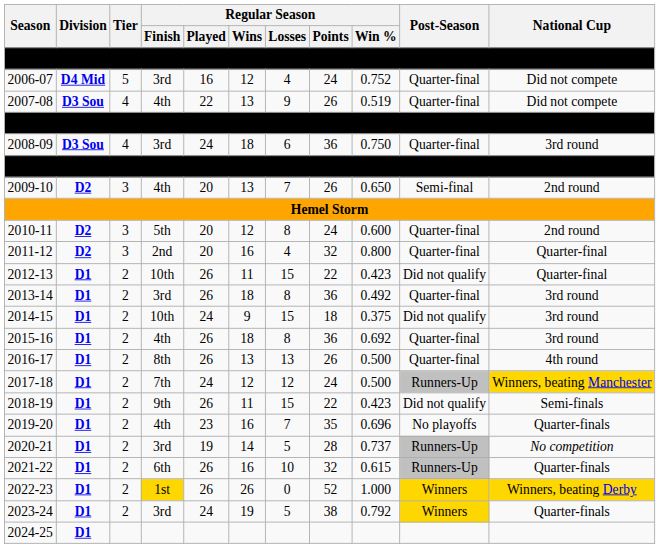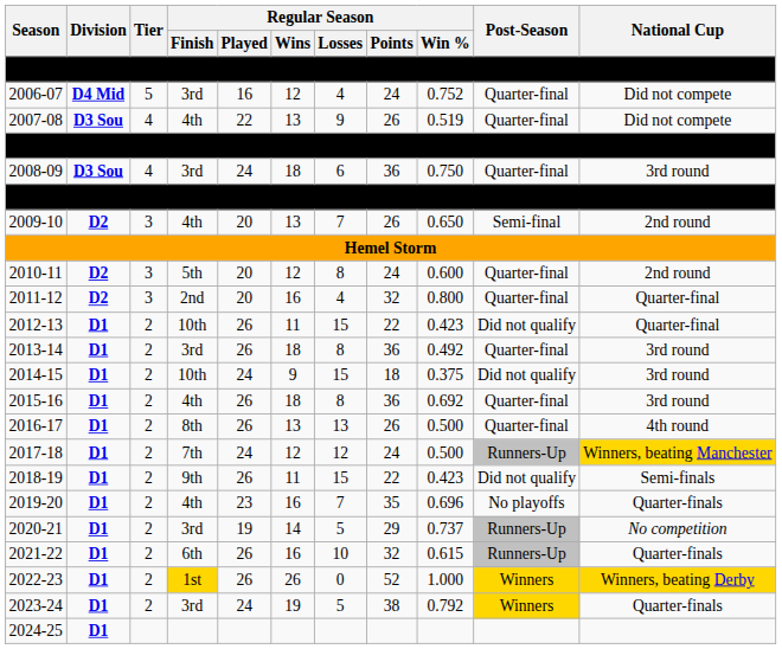 <table class="wikitable" style="font-size:100%;">
 <tr bgcolor="#efefef">
 <th rowspan="2">Season</th>
 <th rowspan="2">Division</th>
 <th rowspan="2">Tier</th>
 <th colspan="6">Regular Season</th>
 <th rowspan="2">Post-Season</th>
 <th rowspan="2">National Cup</th>
 </tr>
 <tr>
 <th>Finish</th>
 <th>Played</th>
 <th>Wins</th>
 <th>Losses</th>
 <th>Points</th>
 <th>Win %</th>
 </tr>
 <tr>
 <td colspan="13" align=center bgcolor="black"><span><strong>West Herts Warriors II</strong></span></td>
 </tr>
 <tr>
 <td style="text-align:center;">2006-07</td>
 <td style="text-align:center;"><strong><a href='#'>D4 Mid</a></strong></td>
 <td style="text-align:center;">5</td>
 <td style="text-align:center;">3rd</td>
 <td style="text-align:center;">16</td>
 <td style="text-align:center;">12</td>
 <td style="text-align:center;">4</td>
 <td style="text-align:center;">24</td>
 <td style="text-align:center;">0.752</td>
 <td style="text-align:center;">Quarter-final</td>
 <td style="text-align:center;">Did not compete</td>
 </tr>
 <tr>
 <td style="text-align:center;">2007-08</td>
 <td style="text-align:center;"><strong><a href='#'>D3 Sou</a></strong></td>
 <td style="text-align:center;">4</td>
 <td style="text-align:center;">4th</td>
 <td style="text-align:center;">22</td>
 <td style="text-align:center;">13</td>
 <td style="text-align:center;">9</td>
 <td style="text-align:center;">26</td>
 <td style="text-align:center;">0.519</td>
 <td style="text-align:center;">Quarter-final</td>
 <td style="text-align:center;">Did not compete</td>
 </tr>
 <tr>
 <td colspan="13" align=center bgcolor="black"><span><strong>Watford Storm</strong></span></td>
 </tr>
 <tr>
 <td style="text-align:center;">2008-09</td>
 <td style="text-align:center;"><strong><a href='#'>D3 Sou</a></strong></td>
 <td style="text-align:center;">4</td>
 <td style="text-align:center;">3rd</td>
 <td style="text-align:center;">24</td>
 <td style="text-align:center;">18</td>
 <td style="text-align:center;">6</td>
 <td style="text-align:center;">36</td>
 <td style="text-align:center;">0.750</td>
 <td style="text-align:center;">Quarter-final</td>
 <td style="text-align:center;">3rd round</td>
 </tr>
 <tr>
 <td colspan="13" align=center bgcolor="black"><span><strong>Edmonton Storm</strong></span></td>
 </tr>
 <tr>
 <td style="text-align:center;">2009-10</td>
 <td style="text-align:center;"><strong><a href='#'>D2</a></strong></td>
 <td style="text-align:center;">3</td>
 <td style="text-align:center;">4th</td>
 <td style="text-align:center;">20</td>
 <td style="text-align:center;">13</td>
 <td style="text-align:center;">7</td>
 <td style="text-align:center;">26</td>
 <td style="text-align:center;">0.650</td>
 <td style="text-align:center;">Semi-final</td>
 <td style="text-align:center;">2nd round</td>
 </tr>
 <tr>
 <td colspan="13" align=center bgcolor="orange"><span><strong>Hemel Storm</strong></span></td>
 </tr>
 <tr>
 <td style="text-align:center;">2010-11</td>
 <td style="text-align:center;"><strong><a href='#'>D2</a></strong></td>
 <td style="text-align:center;">3</td>
 <td style="text-align:center;">5th</td>
 <td style="text-align:center;">20</td>
 <td style="text-align:center;">12</td>
 <td style="text-align:center;">8</td>
 <td style="text-align:center;">24</td>
 <td style="text-align:center;">0.600</td>
 <td style="text-align:center;">Quarter-final</td>
 <td style="text-align:center;">2nd round</td>
 </tr>
 <tr>
 <td style="text-align:center;">2011-12</td>
 <td style="text-align:center;"><strong><a href='#'>D2</a></strong></td>
 <td style="text-align:center;">3</td>
 <td style="text-align:center;">2nd</td>
 <td style="text-align:center;">20</td>
 <td style="text-align:center;">16</td>
 <td style="text-align:center;">4</td>
 <td style="text-align:center;">32</td>
 <td style="text-align:center;">0.800</td>
 <td style="text-align:center;">Quarter-final</td>
 <td style="text-align:center;">Quarter-final</td>
 </tr>
 <tr>
 <td style="text-align:center;">2012-13</td>
 <td style="text-align:center;"><strong><a href='#'>D1</a></strong></td>
 <td style="text-align:center;">2</td>
 <td style="text-align:center;">10th</td>
 <td style="text-align:center;">26</td>
 <td style="text-align:center;">11</td>
 <td style="text-align:center;">15</td>
 <td style="text-align:center;">22</td>
 <td style="text-align:center;">0.423</td>
 <td style="text-align:center;">Did not qualify</td>
 <td style="text-align:center;">Quarter-final</td>
 </tr>
 <tr>
 <td style="text-align:center;">2013-14</td>
 <td style="text-align:center;"><strong><a href='#'>D1</a></strong></td>
 <td style="text-align:center;">2</td>
 <td style="text-align:center;">3rd</td>
 <td style="text-align:center;">26</td>
 <td style="text-align:center;">18</td>
 <td style="text-align:center;">8</td>
 <td style="text-align:center;">36</td>
 <td style="text-align:center;">0.492</td>
 <td style="text-align:center;">Quarter-final</td>
 <td style="text-align:center;">3rd round</td>
 </tr>
 <tr>
 <td style="text-align:center;">2014-15</td>
 <td style="text-align:center;"><strong><a href='#'>D1</a></strong></td>
 <td style="text-align:center;">2</td>
 <td style="text-align:center;">10th</td>
 <td style="text-align:center;">24</td>
 <td style="text-align:center;">9</td>
 <td style="text-align:center;">15</td>
 <td style="text-align:center;">18</td>
 <td style="text-align:center;">0.375</td>
 <td style="text-align:center;">Did not qualify</td>
 <td style="text-align:center;">3rd round</td>
 </tr>
 <tr>
 <td style="text-align:center;">2015-16</td>
 <td style="text-align:center;"><strong><a href='#'>D1</a></strong></td>
 <td style="text-align:center;">2</td>
 <td style="text-align:center;">4th</td>
 <td style="text-align:center;">26</td>
 <td style="text-align:center;">18</td>
 <td style="text-align:center;">8</td>
 <td style="text-align:center;">36</td>
 <td style="text-align:center;">0.692</td>
 <td style="text-align:center;">Quarter-final</td>
 <td style="text-align:center;">3rd round</td>
 </tr>
 <tr>
 <td style="text-align:center;">2016-17</td>
 <td style="text-align:center;"><strong><a href='#'>D1</a></strong></td>
 <td style="text-align:center;">2</td>
 <td style="text-align:center;">8th</td>
 <td style="text-align:center;">26</td>
 <td style="text-align:center;">13</td>
 <td style="text-align:center;">13</td>
 <td style="text-align:center;">26</td>
 <td style="text-align:center;">0.500</td>
 <td style="text-align:center;">Quarter-final</td>
 <td style="text-align:center;">4th round</td>
 </tr>
 <tr>
 <td style="text-align:center;">2017-18</td>
 <td style="text-align:center;"><strong><a href='#'>D1</a></strong></td>
 <td style="text-align:center;">2</td>
 <td style="text-align:center;">7th</td>
 <td style="text-align:center;">24</td>
 <td style="text-align:center;">12</td>
 <td style="text-align:center;">12</td>
 <td style="text-align:center;">24</td>
 <td style="text-align:center;">0.500</td>
 <td style="text-align:center;"bgcolor=silver>Runners-Up</td>
 <td style="text-align:center;"bgcolor=gold>Winners, beating <a href='#'>Manchester</a></td>
 </tr>
 <tr>
 <td style="text-align:center;">2018-19</td>
 <td style="text-align:center;"><strong><a href='#'>D1</a></strong></td>
 <td style="text-align:center;">2</td>
 <td style="text-align:center;">9th</td>
 <td style="text-align:center;">26</td>
 <td style="text-align:center;">11</td>
 <td style="text-align:center;">15</td>
 <td style="text-align:center;">22</td>
 <td style="text-align:center;">0.423</td>
 <td style="text-align:center;">Did not qualify</td>
 <td style="text-align:center;">Semi-finals</td>
 </tr>
 <tr>
 <td style="text-align:center;">2019-20</td>
 <td style="text-align:center;"><strong><a href='#'>D1</a></strong></td>
 <td style="text-align:center;">2</td>
 <td style="text-align:center;">4th</td>
 <td style="text-align:center;">23</td>
 <td style="text-align:center;">16</td>
 <td style="text-align:center;">7</td>
 <td style="text-align:center;">35</td>
 <td style="text-align:center;">0.696</td>
 <td style="text-align:center;">No playoffs</td>
 <td style="text-align:center;">Quarter-finals</td>
 </tr>
 <tr>
 <td style="text-align:center;">2020-21</td>
 <td style="text-align:center;"><strong><a href='#'>D1</a></strong></td>
 <td style="text-align:center;">2</td>
 <td style="text-align:center;">3rd</td>
 <td style="text-align:center;">19</td>
 <td style="text-align:center;">14</td>
 <td style="text-align:center;">5</td>
-<td style="text-align:center;">28</td>
+<td style="text-align:center;">29</td>
 <td style="text-align:center;">0.737</td>
 <td style="text-align:center;"bgcolor=silver>Runners-Up</td>
 <td style="text-align:center;"><em>No competition</em></td>
 </tr>
 <tr>
 <td style="text-align:center;">2021-22</td>
 <td style="text-align:center;"><strong><a href='#'>D1</a></strong></td>
 <td style="text-align:center;">2</td>
 <td style="text-align:center;">6th</td>
 <td style="text-align:center;">26</td>
 <td style="text-align:center;">16</td>
 <td style="text-align:center;">10</td>
 <td style="text-align:center;">32</td>
 <td style="text-align:center;">0.615</td>
 <td style="text-align:center;"bgcolor=silver>Runners-Up</td>
 <td style="text-align:center;">Quarter-finals</td>
 </tr>
 <tr>
 <td style="text-align:center;">2022-23</td>
 <td style="text-align:center;"><strong><a href='#'>D1</a></strong></td>
 <td style="text-align:center;">2</td>
 <td style="text-align:center;"bgcolor=gold>1st</td>
 <td style="text-align:center;">26</td>
 <td style="text-align:center;">26</td>
 <td style="text-align:center;">0</td>
 <td style="text-align:center;">52</td>
 <td style="text-align:center;">1.000</td>
 <td style="text-align:center;"bgcolor=gold>Winners</td>
 <td style="text-align:center;"bgcolor=gold>Winners, beating <a href='#'>Derby</a></td>
 </tr>
 <tr>
 <td style="text-align:center;">2023-24</td>
 <td style="text-align:center;"><strong><a href='#'>D1</a></strong></td>
 <td style="text-align:center;">2</td>
 <td style="text-align:center;">3rd</td>
 <td style="text-align:center;">24</td>
 <td style="text-align:center;">19</td>
 <td style="text-align:center;">5</td>
 <td style="text-align:center;">38</td>
 <td style="text-align:center;">0.792</td>
 <td style="text-align:center;"bgcolor=gold>Winners</td>
 <td style="text-align:center;">Quarter-finals</td>
 </tr>
 <tr>
 <td style="text-align:center;">2024-25</td>
 <td style="text-align:center;"><strong><a href='#'>D1</a></strong></td>
 <td></td>
 <td></td>
 <td></td>
 <td></td>
 <td></td>
 <td></td>
 <td></td>
 <td></td>
 <td></td>
 </tr>
 </table>
